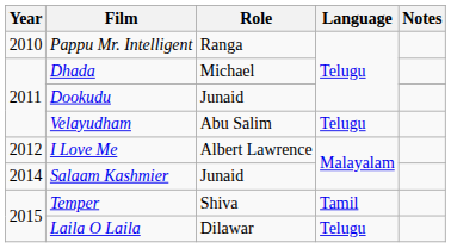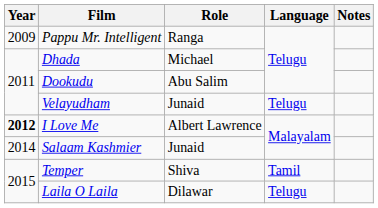 <table class="wikitable sortable">
 <tr>
 <th>Year</th>
 <th>Film</th>
 <th>Role</th>
 <th>Language</th>
 <th>Notes</th>
 </tr>
 <tr>
-<td>2010</td>
+<td>2009</td>
 <td><em>Pappu Mr. Intelligent</em></td>
 <td>Ranga</td>
 <td rowspan="3"><a href='#'>Telugu</a></td>
 <td></td>
 </tr>
 <tr>
 <td rowspan="3">2011</td>
 <td><em><a href='#'>Dhada</a></em></td>
 <td>Michael</td>
 <td></td>
 </tr>
 <tr>
 <td><em><a href='#'>Dookudu</a></em></td>
-<td>Junaid</td>
+<td>Abu Salim</td>
 <td></td>
 </tr>
 <tr>
 <td><em><a href='#'>Velayudham</a></em></td>
-<td>Abu Salim</td>
+<td>Junaid</td>
 <td><a href='#'>Telugu</a></td>
 <td></td>
 </tr>
 <tr>
-<td>2012</td>
+<td><strong>2012</strong></td>
 <td><em><a href='#'>I Love Me</a></em></td>
 <td>Albert Lawrence</td>
 <td rowspan="2"><a href='#'>Malayalam</a></td>
 <td></td>
 </tr>
 <tr>
 <td>2014</td>
 <td><em><a href='#'>Salaam Kashmier</a></em></td>
 <td>Junaid</td>
 <td></td>
 </tr>
 <tr>
 <td rowspan="2">2015</td>
 <td><em><a href='#'>Temper</a></em></td>
 <td>Shiva</td>
 <td><a href='#'>Tamil</a></td>
 <td></td>
 </tr>
 <tr>
 <td><em><a href='#'>Laila O Laila</a></em></td>
 <td>Dilawar</td>
 <td><a href='#'>Telugu</a></td>
 <td></td>
 </tr>
 </table>
